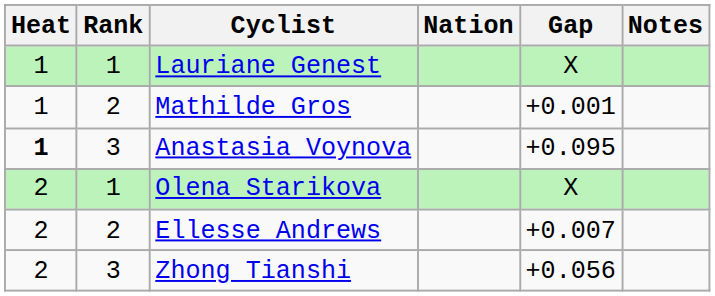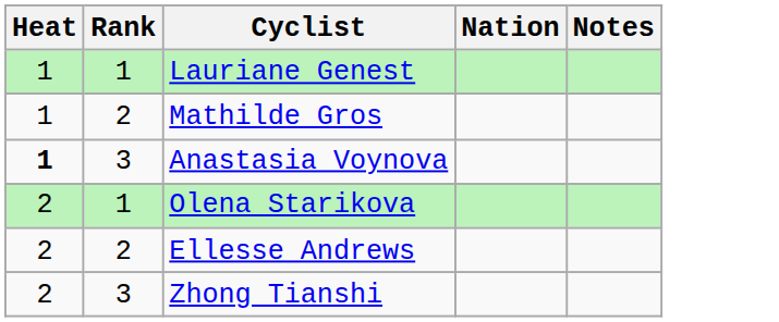 <table class="wikitable sortable" style="text-align:center">
 <tr>
 <th>Heat</th>
 <th>Rank</th>
 <th>Cyclist</th>
 <th>Nation</th>
-<th>Gap</th>
 <th>Notes</th>
 </tr>
 <tr bgcolor=#bbf3bb>
 <td>1</td>
 <td>1</td>
 <td align=left><a href='#'>Lauriane Genest</a></td>
 <td align=left></td>
-<td>X</td>
 <td></td>
 </tr>
 <tr>
 <td>1</td>
 <td>2</td>
 <td align=left><a href='#'>Mathilde Gros</a></td>
 <td align=left></td>
-<td>+0.001</td>
 <td></td>
 </tr>
 <tr>
 <td><strong>1</strong></td>
 <td>3</td>
 <td align=left><a href='#'>Anastasia Voynova</a></td>
 <td align=left></td>
-<td>+0.095</td>
 <td></td>
 </tr>
 <tr bgcolor=#bbf3bb>
 <td>2</td>
 <td>1</td>
 <td align=left><a href='#'>Olena Starikova</a></td>
 <td align=left></td>
-<td>X</td>
 <td></td>
 </tr>
 <tr>
 <td>2</td>
 <td>2</td>
 <td align=left><a href='#'>Ellesse Andrews</a></td>
 <td align=left></td>
-<td>+0.007</td>
 <td></td>
 </tr>
 <tr>
 <td>2</td>
 <td>3</td>
 <td align=left><a href='#'>Zhong Tianshi</a></td>
 <td align=left></td>
-<td>+0.056</td>
 <td></td>
 </tr>
 </table>
